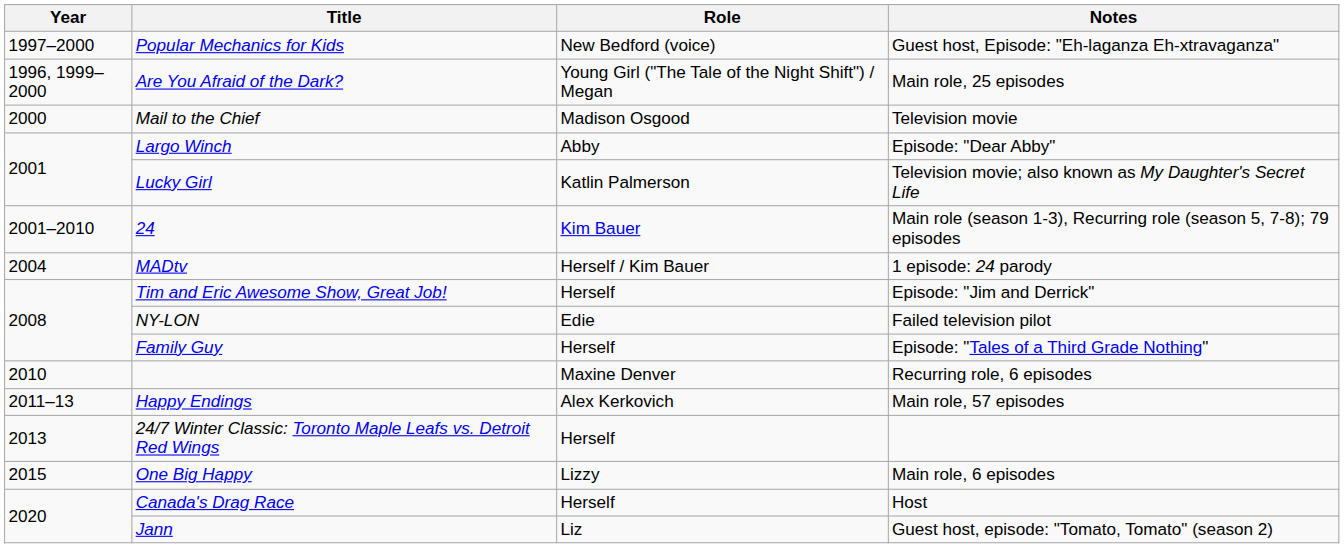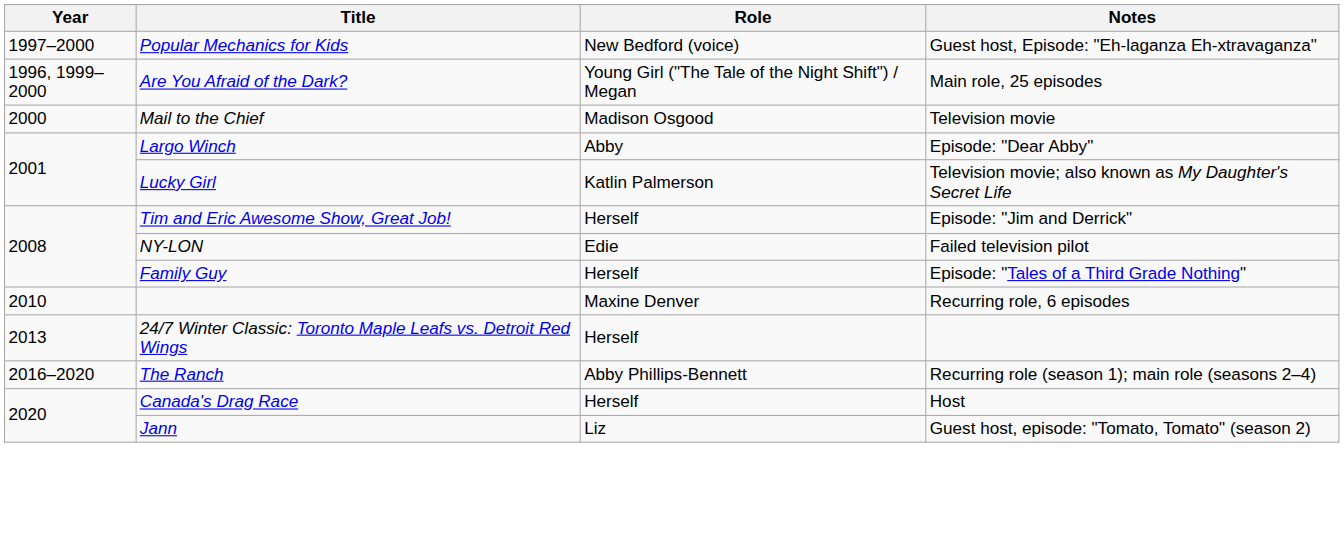 <table class="wikitable sortable">
 <tr>
 <th>Year</th>
 <th>Title</th>
 <th>Role</th>
 <th>Notes</th>
 </tr>
 <tr>
 <td>1997–2000</td>
 <td><em><a href='#'>Popular Mechanics for Kids</a></em></td>
 <td>New Bedford (voice)</td>
 <td>Guest host, Episode: "Eh-laganza Eh-xtravaganza"</td>
 </tr>
 <tr>
 <td>1996, 1999–2000</td>
 <td><em><a href='#'>Are You Afraid of the Dark?</a></em></td>
 <td>Young Girl ("The Tale of the Night Shift") / Megan</td>
 <td>Main role, 25 episodes</td>
 </tr>
 <tr>
 <td>2000</td>
 <td><em>Mail to the Chief</em></td>
 <td>Madison Osgood</td>
 <td>Television movie</td>
 </tr>
 <tr>
 <td rowspan="2">2001</td>
 <td><em><a href='#'>Largo Winch</a></em></td>
 <td>Abby</td>
 <td>Episode: "Dear Abby"</td>
 </tr>
 <tr>
 <td><em><a href='#'>Lucky Girl</a></em></td>
 <td>Katlin Palmerson</td>
 <td>Television movie; also known as <em>My Daughter's Secret Life</em></td>
 </tr>
 <tr>
-<td>2001–2010</td>
-<td><em><a href='#'>24</a></em></td>
-<td><a href='#'>Kim Bauer</a></td>
-<td>Main role (season 1-3), Recurring role (season 5, 7-8); 79 episodes</td>
-</tr>
-<tr>
-<td>2004</td>
-<td><em><a href='#'>MADtv</a></em></td>
-<td>Herself / Kim Bauer</td>
-<td>1 episode: <em>24</em> parody</td>
-</tr>
-<tr>
 <td rowspan="3">2008</td>
 <td><em><a href='#'>Tim and Eric Awesome Show, Great Job!</a></em></td>
 <td>Herself</td>
 <td>Episode: "Jim and Derrick"</td>
 </tr>
 <tr>
 <td><em>NY-LON</em></td>
 <td>Edie</td>
 <td>Failed television pilot</td>
 </tr>
 <tr>
 <td><em><a href='#'>Family Guy</a></em></td>
 <td>Herself</td>
 <td>Episode: "<a href='#'>Tales of a Third Grade Nothing</a>"</td>
 </tr>
 <tr>
 <td>2010</td>
 <td><em></em></td>
 <td>Maxine Denver</td>
 <td>Recurring role, 6 episodes</td>
 </tr>
 <tr>
-<td>2011–13</td>
-<td><em><a href='#'>Happy Endings</a></em></td>
-<td>Alex Kerkovich</td>
-<td>Main role, 57 episodes</td>
-</tr>
-<tr>
 <td>2013</td>
 <td><em>24/7 Winter Classic: <a href='#'>Toronto Maple Leafs vs. Detroit Red Wings</a></em></td>
 <td>Herself</td>
 <td></td>
 </tr>
 <tr>
-<td>2015</td>
-<td><em><a href='#'>One Big Happy</a></em></td>
-<td>Lizzy</td>
-<td>Main role, 6 episodes</td>
+<td>2016–2020</td>
+<td><em><a href='#'>The Ranch</a></em></td>
+<td>Abby Phillips-Bennett</td>
+<td>Recurring role (season 1); main role (seasons 2–4)</td>
 </tr>
 <tr>
 <td rowspan="2">2020</td>
 <td><em><a href='#'>Canada's Drag Race</a></em></td>
 <td>Herself</td>
 <td>Host</td>
 </tr>
 <tr>
 <td><em><a href='#'>Jann</a></em></td>
 <td>Liz</td>
 <td>Guest host, episode: "Tomato, Tomato" (season 2)</td>
 </tr>
 </table>
